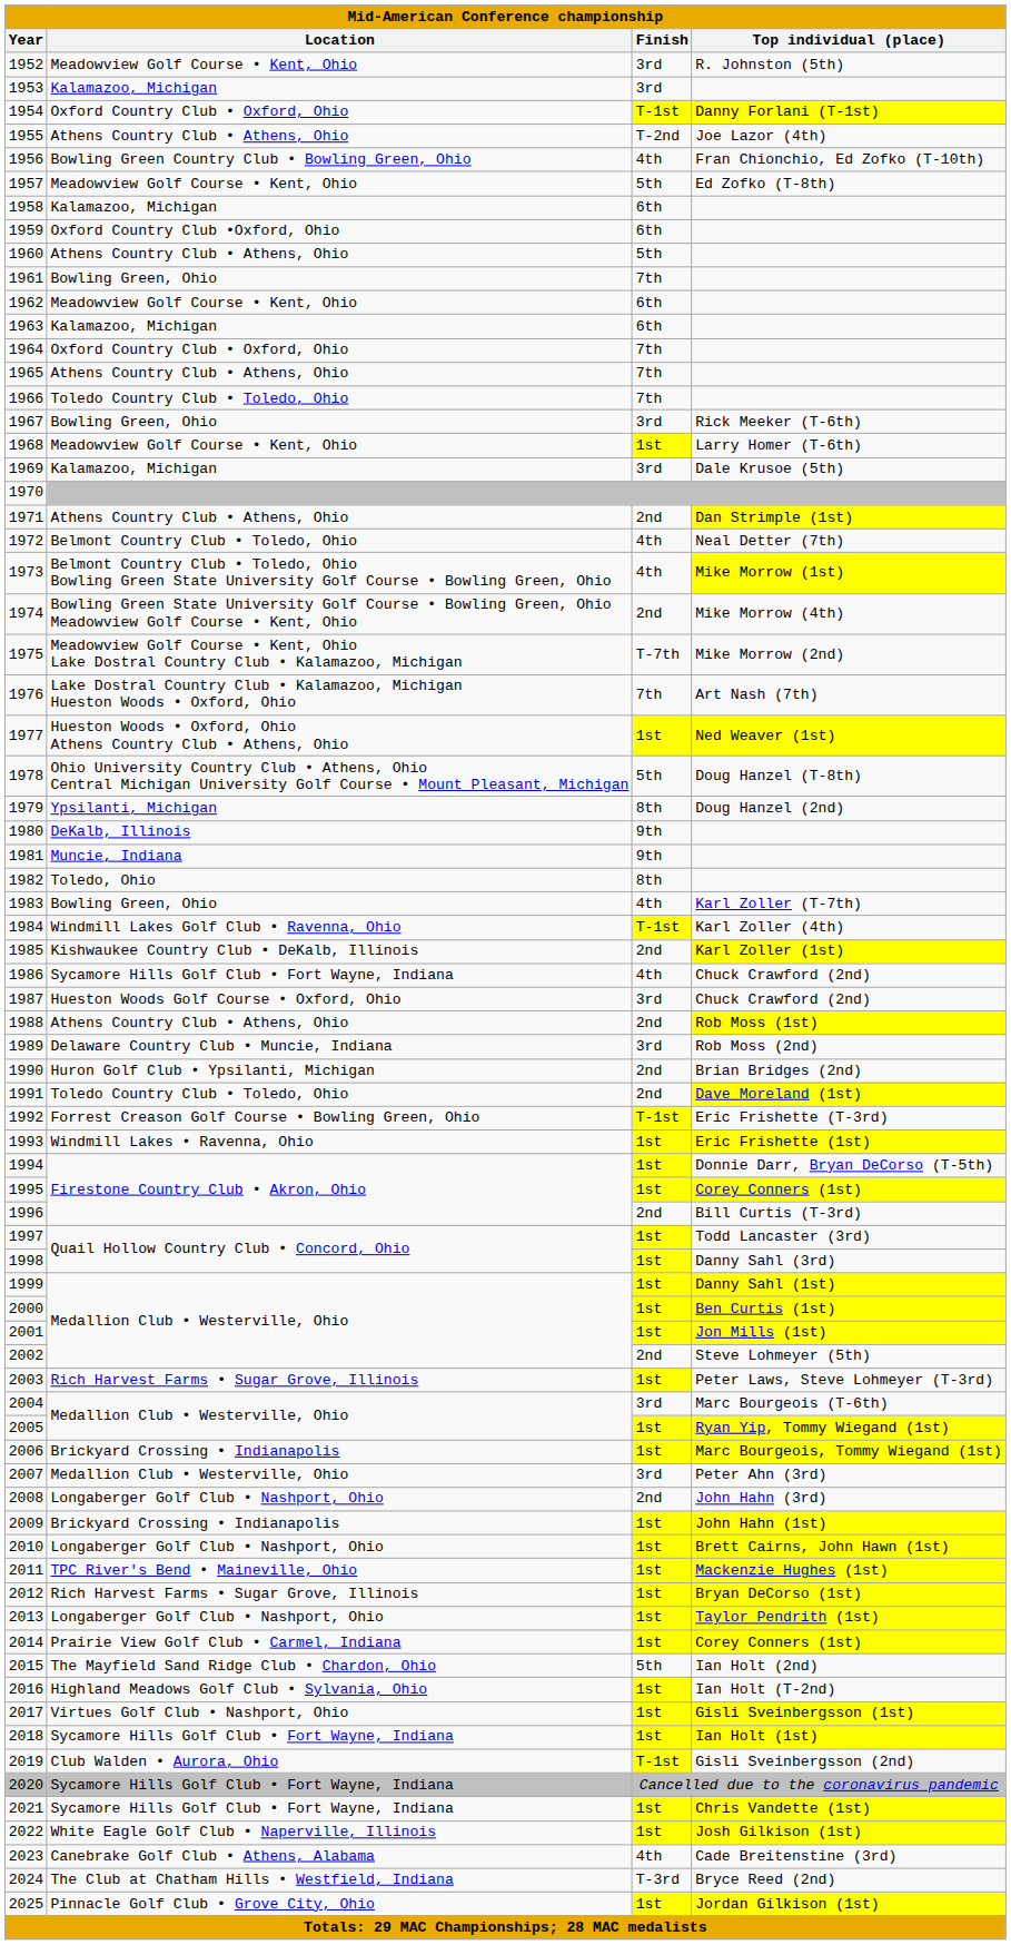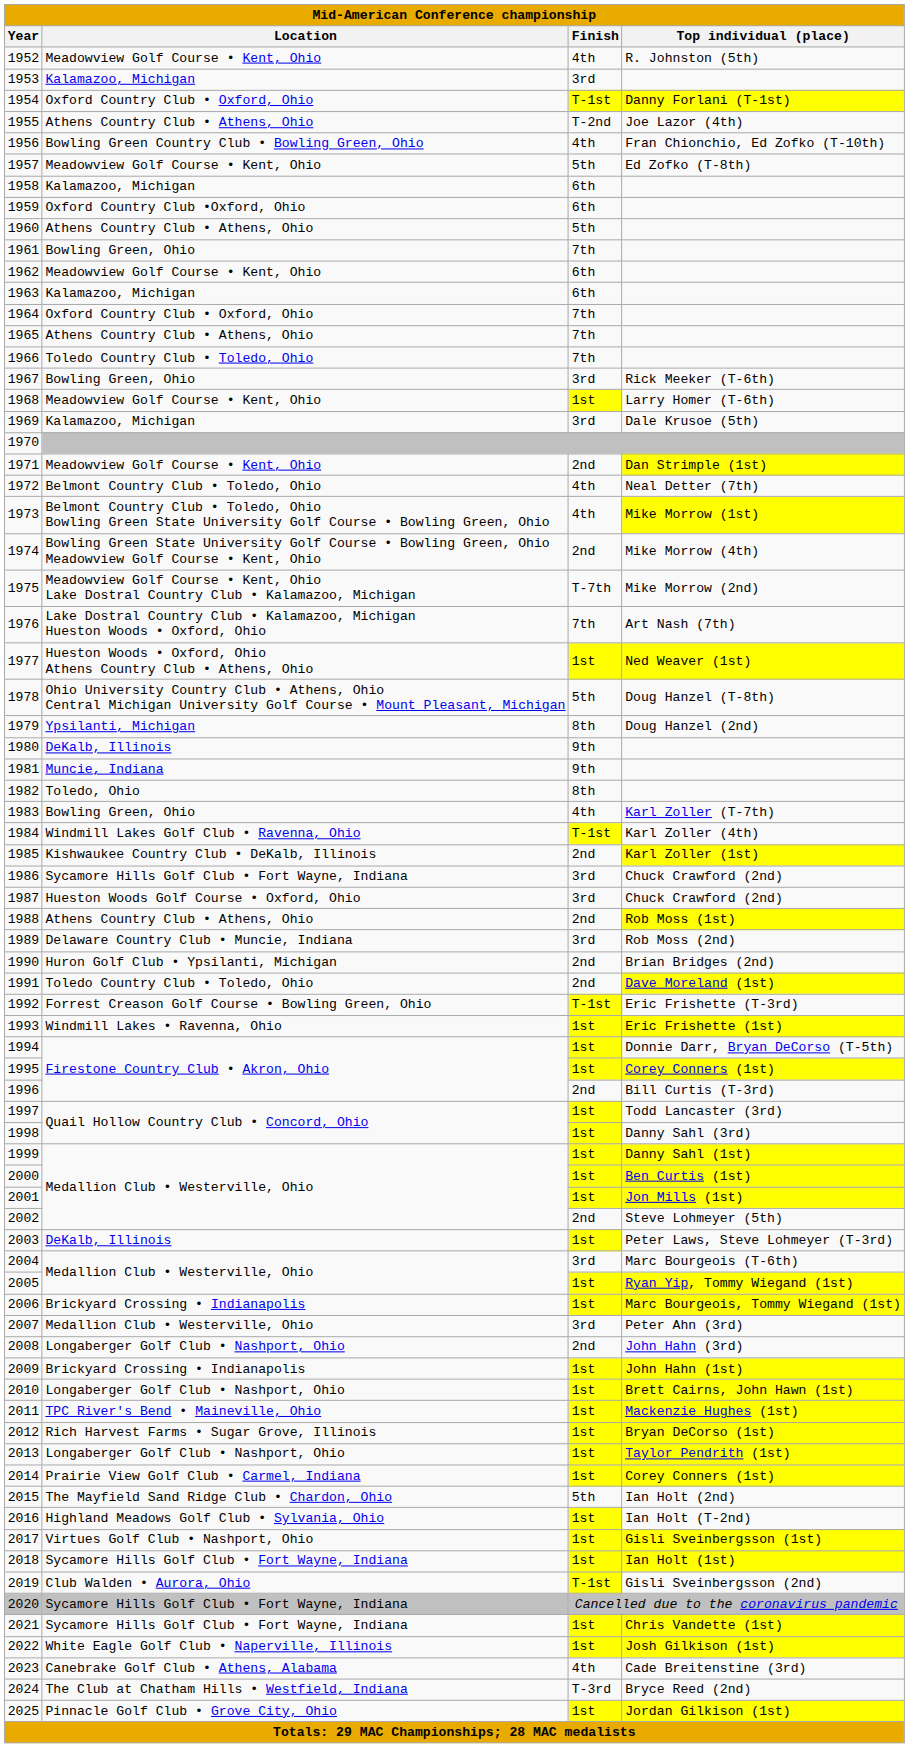 <table class="wikitable">
 <tr>
 <th colspan="4" style="background:#eaab00;">Mid-American Conference championship</th>
 </tr>
 <tr>
 <th>Year</th>
 <th>Location</th>
 <th>Finish</th>
 <th>Top individual (place)</th>
 </tr>
 <tr>
 <td>1952</td>
 <td>Meadowview Golf Course • <a href='#'>Kent, Ohio</a></td>
-<td>3rd</td>
+<td>4th</td>
 <td>R. Johnston (5th)</td>
 </tr>
 <tr>
 <td>1953</td>
 <td><a href='#'>Kalamazoo, Michigan</a></td>
 <td>3rd</td>
 <td></td>
 </tr>
 <tr>
 <td>1954</td>
 <td>Oxford Country Club • <a href='#'>Oxford, Ohio</a></td>
 <td style="background: yellow">T-1st</td>
 <td style="background: yellow">Danny Forlani (T-1st)</td>
 </tr>
 <tr>
 <td>1955</td>
 <td>Athens Country Club • <a href='#'>Athens, Ohio</a></td>
 <td>T-2nd</td>
 <td>Joe Lazor (4th)</td>
 </tr>
 <tr>
 <td>1956</td>
 <td>Bowling Green Country Club • <a href='#'>Bowling Green, Ohio</a></td>
 <td>4th</td>
 <td>Fran Chionchio, Ed Zofko (T-10th)</td>
 </tr>
 <tr>
 <td>1957</td>
 <td>Meadowview Golf Course • Kent, Ohio</td>
 <td>5th</td>
 <td>Ed Zofko (T-8th)</td>
 </tr>
 <tr>
 <td>1958</td>
 <td>Kalamazoo, Michigan</td>
 <td>6th</td>
 <td></td>
 </tr>
 <tr>
 <td>1959</td>
 <td>Oxford Country Club •Oxford, Ohio</td>
 <td>6th</td>
 <td></td>
 </tr>
 <tr>
 <td>1960</td>
 <td>Athens Country Club • Athens, Ohio</td>
 <td>5th</td>
 <td></td>
 </tr>
 <tr>
 <td>1961</td>
 <td>Bowling Green, Ohio</td>
 <td>7th</td>
 <td></td>
 </tr>
 <tr>
 <td>1962</td>
 <td>Meadowview Golf Course • Kent, Ohio</td>
 <td>6th</td>
 <td></td>
 </tr>
 <tr>
 <td>1963</td>
 <td>Kalamazoo, Michigan</td>
 <td>6th</td>
 <td></td>
 </tr>
 <tr>
 <td>1964</td>
 <td>Oxford Country Club • Oxford, Ohio</td>
 <td>7th</td>
 <td></td>
 </tr>
 <tr>
 <td>1965</td>
 <td>Athens Country Club • Athens, Ohio</td>
 <td>7th</td>
 <td></td>
 </tr>
 <tr>
 <td>1966</td>
 <td>Toledo Country Club • <a href='#'>Toledo, Ohio</a></td>
 <td>7th</td>
 <td></td>
 </tr>
 <tr>
 <td>1967</td>
 <td>Bowling Green, Ohio</td>
 <td>3rd</td>
 <td>Rick Meeker (T-6th)</td>
 </tr>
 <tr>
 <td>1968</td>
 <td>Meadowview Golf Course • Kent, Ohio</td>
 <td style="background: yellow">1st</td>
 <td>Larry Homer (T-6th)</td>
 </tr>
 <tr>
 <td>1969</td>
 <td>Kalamazoo, Michigan</td>
 <td>3rd</td>
 <td>Dale Krusoe (5th)</td>
 </tr>
 <tr>
 <td>1970</td>
 <td colspan="3" style="background: silver"></td>
 </tr>
 <tr>
 <td>1971</td>
-<td>Athens Country Club • Athens, Ohio</td>
+<td>Meadowview Golf Course • <a href='#'>Kent, Ohio</a></td>
 <td>2nd</td>
 <td style="background: yellow">Dan Strimple (1st)</td>
 </tr>
 <tr>
 <td>1972</td>
 <td>Belmont Country Club • Toledo, Ohio</td>
 <td>4th</td>
 <td>Neal Detter (7th)</td>
 </tr>
 <tr>
 <td>1973</td>
 <td>Belmont Country Club • Toledo, Ohio<br>Bowling Green State University Golf Course • Bowling Green, Ohio</td>
 <td>4th</td>
 <td style="background: yellow">Mike Morrow (1st)</td>
 </tr>
 <tr>
 <td>1974</td>
 <td>Bowling Green State University Golf Course • Bowling Green, Ohio<br>Meadowview Golf Course • Kent, Ohio</td>
 <td>2nd</td>
 <td>Mike Morrow (4th)</td>
 </tr>
 <tr>
 <td>1975</td>
 <td>Meadowview Golf Course • Kent, Ohio<br>Lake Dostral Country Club • Kalamazoo, Michigan</td>
 <td>T-7th</td>
 <td>Mike Morrow (2nd)</td>
 </tr>
 <tr>
 <td>1976</td>
 <td>Lake Dostral Country Club • Kalamazoo, Michigan<br>Hueston Woods • Oxford, Ohio</td>
 <td>7th</td>
 <td>Art Nash (7th)</td>
 </tr>
 <tr>
 <td>1977</td>
 <td>Hueston Woods • Oxford, Ohio<br>Athens Country Club • Athens, Ohio</td>
 <td style="background: yellow">1st</td>
 <td style="background: yellow">Ned Weaver (1st)</td>
 </tr>
 <tr>
 <td>1978</td>
 <td>Ohio University Country Club • Athens, Ohio<br>Central Michigan University Golf Course • <a href='#'>Mount Pleasant, Michigan</a></td>
 <td>5th</td>
 <td>Doug Hanzel (T-8th)</td>
 </tr>
 <tr>
 <td>1979</td>
 <td><a href='#'>Ypsilanti, Michigan</a></td>
 <td>8th</td>
 <td>Doug Hanzel (2nd)</td>
 </tr>
 <tr>
 <td>1980</td>
 <td><a href='#'>DeKalb, Illinois</a></td>
 <td>9th</td>
 <td></td>
 </tr>
 <tr>
 <td>1981</td>
 <td><a href='#'>Muncie, Indiana</a></td>
 <td>9th</td>
 <td></td>
 </tr>
 <tr>
 <td>1982</td>
 <td>Toledo, Ohio</td>
 <td>8th</td>
 <td></td>
 </tr>
 <tr>
 <td>1983</td>
 <td>Bowling Green, Ohio</td>
 <td>4th</td>
 <td><a href='#'>Karl Zoller</a> (T-7th)</td>
 </tr>
 <tr>
 <td>1984</td>
 <td>Windmill Lakes Golf Club • <a href='#'>Ravenna, Ohio</a></td>
 <td style="background: yellow">T-1st</td>
 <td>Karl Zoller (4th)</td>
 </tr>
 <tr>
 <td>1985</td>
 <td>Kishwaukee Country Club • DeKalb, Illinois</td>
 <td>2nd</td>
 <td style="background: yellow">Karl Zoller (1st)</td>
 </tr>
 <tr>
 <td>1986</td>
 <td>Sycamore Hills Golf Club • Fort Wayne, Indiana</td>
-<td>4th</td>
+<td>3rd</td>
 <td>Chuck Crawford (2nd)</td>
 </tr>
 <tr>
 <td>1987</td>
 <td>Hueston Woods Golf Course • Oxford, Ohio</td>
 <td>3rd</td>
 <td>Chuck Crawford (2nd)</td>
 </tr>
 <tr>
 <td>1988</td>
 <td>Athens Country Club • Athens, Ohio</td>
 <td>2nd</td>
 <td style="background: yellow">Rob Moss (1st)</td>
 </tr>
 <tr>
 <td>1989</td>
 <td>Delaware Country Club • Muncie, Indiana</td>
 <td>3rd</td>
 <td>Rob Moss (2nd)</td>
 </tr>
 <tr>
 <td>1990</td>
 <td>Huron Golf Club • Ypsilanti, Michigan</td>
 <td>2nd</td>
 <td>Brian Bridges (2nd)</td>
 </tr>
 <tr>
 <td>1991</td>
 <td>Toledo Country Club • Toledo, Ohio</td>
 <td>2nd</td>
 <td style="background: yellow"><a href='#'>Dave Moreland</a> (1st)</td>
 </tr>
 <tr>
 <td>1992</td>
 <td>Forrest Creason Golf Course • Bowling Green, Ohio</td>
 <td style="background: yellow">T-1st</td>
 <td>Eric Frishette (T-3rd)</td>
 </tr>
 <tr>
 <td>1993</td>
 <td>Windmill Lakes • Ravenna, Ohio</td>
 <td style="background: yellow">1st</td>
 <td style="background: yellow">Eric Frishette (1st)</td>
 </tr>
 <tr>
 <td>1994</td>
 <td rowspan="3"><a href='#'>Firestone Country Club</a> • <a href='#'>Akron, Ohio</a></td>
 <td style="background: yellow">1st</td>
 <td>Donnie Darr, <a href='#'>Bryan DeCorso</a> (T-5th)</td>
 </tr>
 <tr>
 <td>1995</td>
 <td style="background: yellow">1st</td>
 <td style="background: yellow"><a href='#'>Corey Conners</a> (1st)</td>
 </tr>
 <tr>
 <td>1996</td>
 <td>2nd</td>
 <td>Bill Curtis (T-3rd)</td>
 </tr>
 <tr>
 <td>1997</td>
 <td rowspan="2">Quail Hollow Country Club • <a href='#'>Concord, Ohio</a></td>
 <td style="background: yellow">1st</td>
 <td>Todd Lancaster (3rd)</td>
 </tr>
 <tr>
 <td>1998</td>
 <td style="background: yellow">1st</td>
 <td>Danny Sahl (3rd)</td>
 </tr>
 <tr>
 <td>1999</td>
 <td rowspan="4">Medallion Club • Westerville, Ohio</td>
 <td style="background: yellow">1st</td>
 <td style="background: yellow">Danny Sahl (1st)</td>
 </tr>
 <tr>
 <td>2000</td>
 <td style="background: yellow">1st</td>
 <td style="background: yellow"><a href='#'>Ben Curtis</a> (1st)</td>
 </tr>
 <tr>
 <td>2001</td>
 <td style="background: yellow">1st</td>
 <td style="background: yellow"><a href='#'>Jon Mills</a> (1st)</td>
 </tr>
 <tr>
 <td>2002</td>
 <td>2nd</td>
 <td>Steve Lohmeyer (5th)</td>
 </tr>
 <tr>
 <td>2003</td>
-<td><a href='#'>Rich Harvest Farms</a> • <a href='#'>Sugar Grove, Illinois</a></td>
+<td><a href='#'>DeKalb, Illinois</a></td>
 <td style="background: yellow">1st</td>
 <td>Peter Laws, Steve Lohmeyer (T-3rd)</td>
 </tr>
 <tr>
 <td>2004</td>
 <td rowspan="2">Medallion Club • Westerville, Ohio</td>
 <td>3rd</td>
 <td>Marc Bourgeois (T-6th)</td>
 </tr>
 <tr>
 <td>2005</td>
 <td style="background: yellow">1st</td>
 <td style="background: yellow"><a href='#'>Ryan Yip</a>, Tommy Wiegand (1st)</td>
 </tr>
 <tr>
 <td>2006</td>
 <td>Brickyard Crossing • <a href='#'>Indianapolis</a></td>
 <td style="background: yellow">1st</td>
 <td style="background: yellow">Marc Bourgeois, Tommy Wiegand (1st)</td>
 </tr>
 <tr>
 <td>2007</td>
 <td>Medallion Club • Westerville, Ohio</td>
 <td>3rd</td>
 <td>Peter Ahn (3rd)</td>
 </tr>
 <tr>
 <td>2008</td>
 <td>Longaberger Golf Club • <a href='#'>Nashport, Ohio</a></td>
 <td>2nd</td>
 <td><a href='#'>John Hahn</a> (3rd)</td>
 </tr>
 <tr>
 <td>2009</td>
 <td>Brickyard Crossing • Indianapolis</td>
 <td style="background: yellow">1st</td>
 <td style="background: yellow">John Hahn (1st)</td>
 </tr>
 <tr>
 <td>2010</td>
 <td>Longaberger Golf Club • Nashport, Ohio</td>
 <td style="background: yellow">1st</td>
 <td style="background: yellow">Brett Cairns, John Hawn (1st)</td>
 </tr>
 <tr>
 <td>2011</td>
 <td><a href='#'>TPC River's Bend</a> • <a href='#'>Maineville, Ohio</a></td>
 <td style="background: yellow">1st</td>
 <td style="background: yellow"><a href='#'>Mackenzie Hughes</a> (1st)</td>
 </tr>
 <tr>
 <td>2012</td>
 <td>Rich Harvest Farms • Sugar Grove, Illinois</td>
 <td style="background: yellow">1st</td>
 <td style="background: yellow">Bryan DeCorso (1st)</td>
 </tr>
 <tr>
 <td>2013</td>
 <td>Longaberger Golf Club • Nashport, Ohio</td>
 <td style="background: yellow">1st</td>
 <td style="background: yellow"><a href='#'>Taylor Pendrith</a> (1st)</td>
 </tr>
 <tr>
 <td>2014</td>
 <td>Prairie View Golf Club • <a href='#'>Carmel, Indiana</a></td>
 <td style="background: yellow">1st</td>
 <td style="background: yellow">Corey Conners (1st)</td>
 </tr>
 <tr>
 <td>2015</td>
 <td>The Mayfield Sand Ridge Club • <a href='#'>Chardon, Ohio</a></td>
 <td>5th</td>
 <td>Ian Holt (2nd)</td>
 </tr>
 <tr>
 <td>2016</td>
 <td>Highland Meadows Golf Club • <a href='#'>Sylvania, Ohio</a></td>
 <td style="background: yellow">1st</td>
 <td>Ian Holt (T-2nd)</td>
 </tr>
 <tr>
 <td>2017</td>
 <td>Virtues Golf Club • Nashport, Ohio</td>
 <td style="background: yellow">1st</td>
 <td style="background: yellow">Gisli Sveinbergsson (1st)</td>
 </tr>
 <tr>
 <td>2018</td>
 <td>Sycamore Hills Golf Club • <a href='#'>Fort Wayne, Indiana</a></td>
 <td style="background: yellow">1st</td>
 <td style="background: yellow">Ian Holt (1st)</td>
 </tr>
 <tr>
 <td>2019</td>
 <td>Club Walden • <a href='#'>Aurora, Ohio</a></td>
 <td style="background: yellow">T-1st</td>
 <td>Gisli Sveinbergsson (2nd)</td>
 </tr>
 <tr>
 <td style="background: silver">2020</td>
 <td style="background: silver">Sycamore Hills Golf Club • Fort Wayne, Indiana</td>
 <td colspan=2 align=center style="background: silver"><em>Cancelled due to the <a href='#'>coronavirus pandemic</a></em></td>
 </tr>
 <tr>
 <td>2021</td>
 <td>Sycamore Hills Golf Club • Fort Wayne, Indiana</td>
 <td style="background: yellow">1st</td>
 <td style="background: yellow">Chris Vandette (1st)</td>
 </tr>
 <tr>
 <td>2022</td>
 <td>White Eagle Golf Club • <a href='#'>Naperville, Illinois</a></td>
 <td style="background: yellow">1st</td>
 <td style="background: yellow">Josh Gilkison (1st)</td>
 </tr>
 <tr>
 <td>2023</td>
 <td>Canebrake Golf Club • <a href='#'>Athens, Alabama</a></td>
 <td>4th</td>
 <td>Cade Breitenstine (3rd)</td>
 </tr>
 <tr>
 <td>2024</td>
 <td>The Club at Chatham Hills • <a href='#'>Westfield, Indiana</a></td>
 <td>T-3rd</td>
 <td>Bryce Reed (2nd)</td>
 </tr>
 <tr>
 <td>2025</td>
 <td>Pinnacle Golf Club • <a href='#'>Grove City, Ohio</a></td>
 <td style="background: yellow">1st</td>
 <td style="background: yellow">Jordan Gilkison (1st)</td>
 </tr>
 <tr>
 <th colspan="4" style="background:#eaab00;">Totals: 29 MAC Championships; 28 MAC medalists</th>
 </tr>
 </table>
